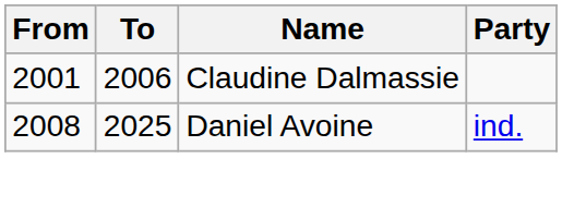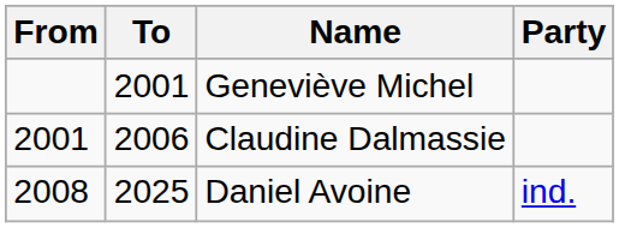 <table class="wikitable">
 <tr>
 <th>From</th>
 <th>To</th>
 <th>Name</th>
 <th>Party</th>
+</tr>
+<tr>
+<td></td>
+<td>2001</td>
+<td>Geneviève Michel</td>
+<td></td>
 </tr>
 <tr>
 <td>2001</td>
 <td>2006</td>
 <td>Claudine Dalmassie</td>
 <td></td>
 </tr>
 <tr>
 <td>2008</td>
 <td>2025</td>
 <td>Daniel Avoine</td>
 <td><a href='#'>ind.</a></td>
 </tr>
 </table>
